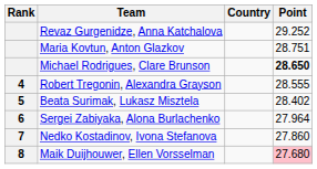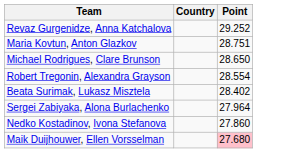 <table class="wikitable sortable">
 <tr>
-<th>Rank</th>
 <th>Team</th>
 <th>Country</th>
 <th>Point</th>
 </tr>
 <tr>
-<th></th>
 <td><a href='#'>Revaz Gurgenidze</a>, <a href='#'>Anna Katchalova</a></td>
 <td></td>
 <td>29.252</td>
 </tr>
 <tr>
-<th></th>
 <td><a href='#'>Maria Kovtun</a>, <a href='#'>Anton Glazkov</a></td>
 <td></td>
 <td>28.751</td>
 </tr>
 <tr>
-<th></th>
 <td><a href='#'>Michael Rodrigues</a>, <a href='#'>Clare Brunson</a></td>
 <td></td>
-<td><strong>28.650</strong></td>
+<td>28.650</td>
 </tr>
 <tr>
-<th>4</th>
 <td><a href='#'>Robert Tregonin</a>, <a href='#'>Alexandra Grayson</a></td>
 <td></td>
-<td>28.555</td>
+<td>28.554</td>
 </tr>
 <tr>
-<th>5</th>
 <td><a href='#'>Beata Surimak</a>, <a href='#'>Lukasz Misztela</a></td>
 <td></td>
 <td>28.402</td>
 </tr>
 <tr>
-<th>6</th>
 <td><a href='#'>Sergei Zabiyaka</a>, <a href='#'>Alona Burlachenko</a></td>
 <td></td>
 <td>27.964</td>
 </tr>
 <tr>
-<th>7</th>
 <td><a href='#'>Nedko Kostadinov</a>, <a href='#'>Ivona Stefanova</a></td>
 <td></td>
 <td>27.860</td>
 </tr>
 <tr>
-<th>8</th>
 <td><a href='#'>Maik Duijhouwer</a>, <a href='#'>Ellen Vorsselman</a></td>
 <td></td>
 <td style="background: pink;">27.680</td>
 </tr>
 </table>
